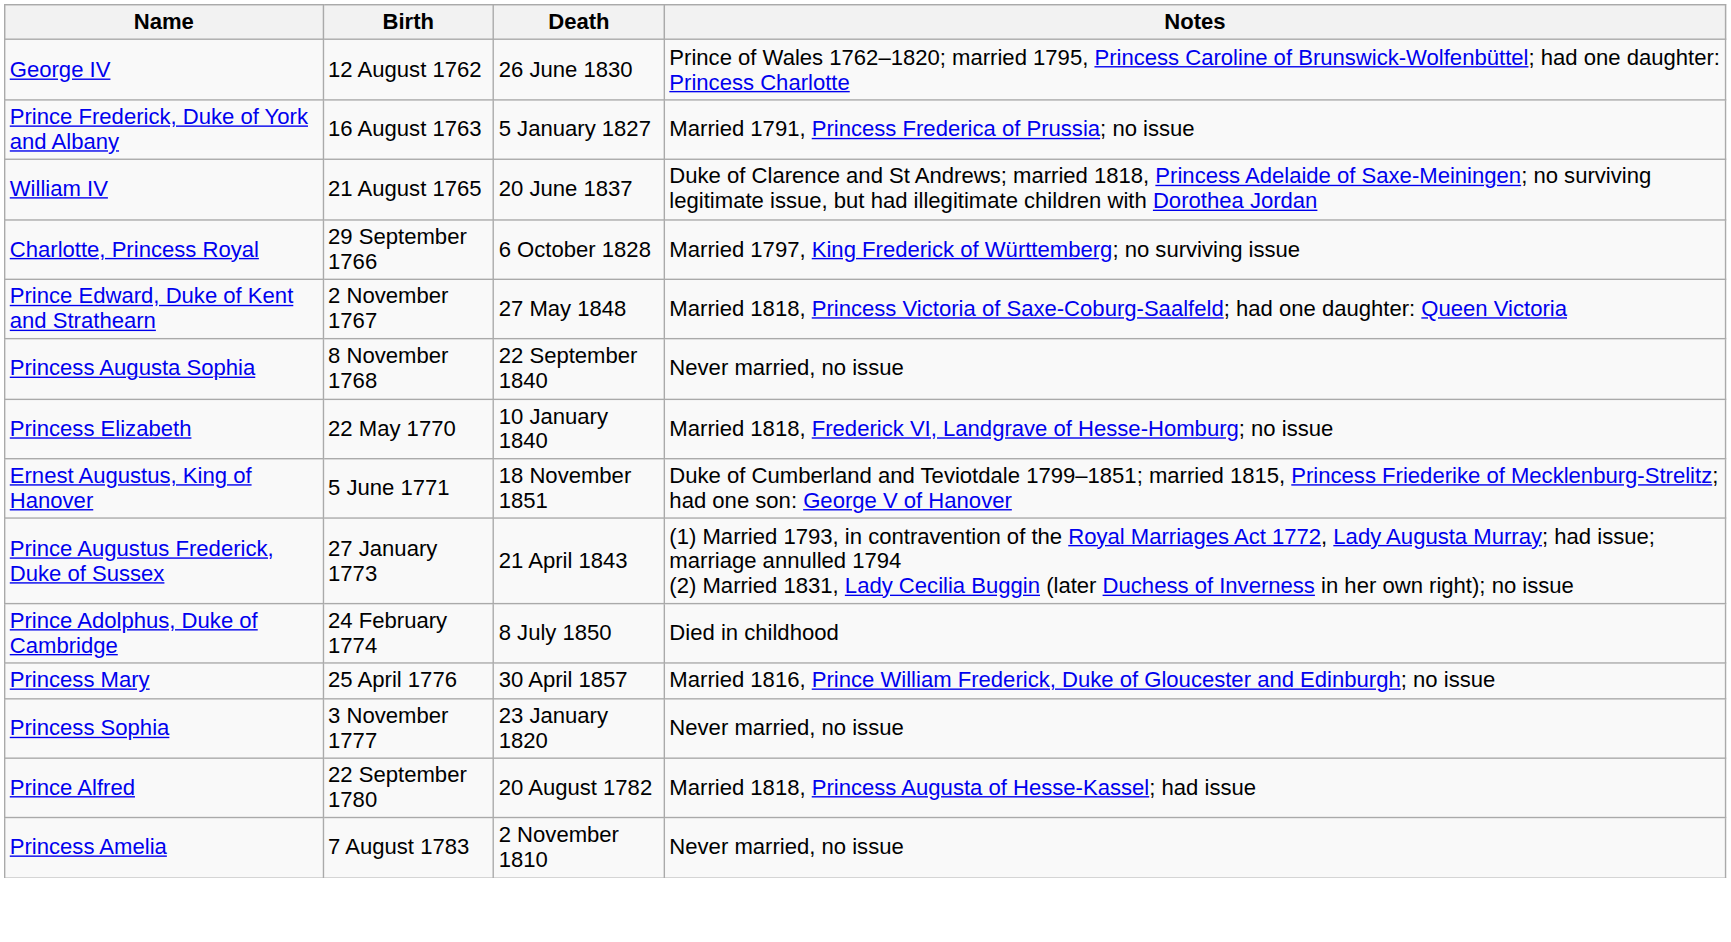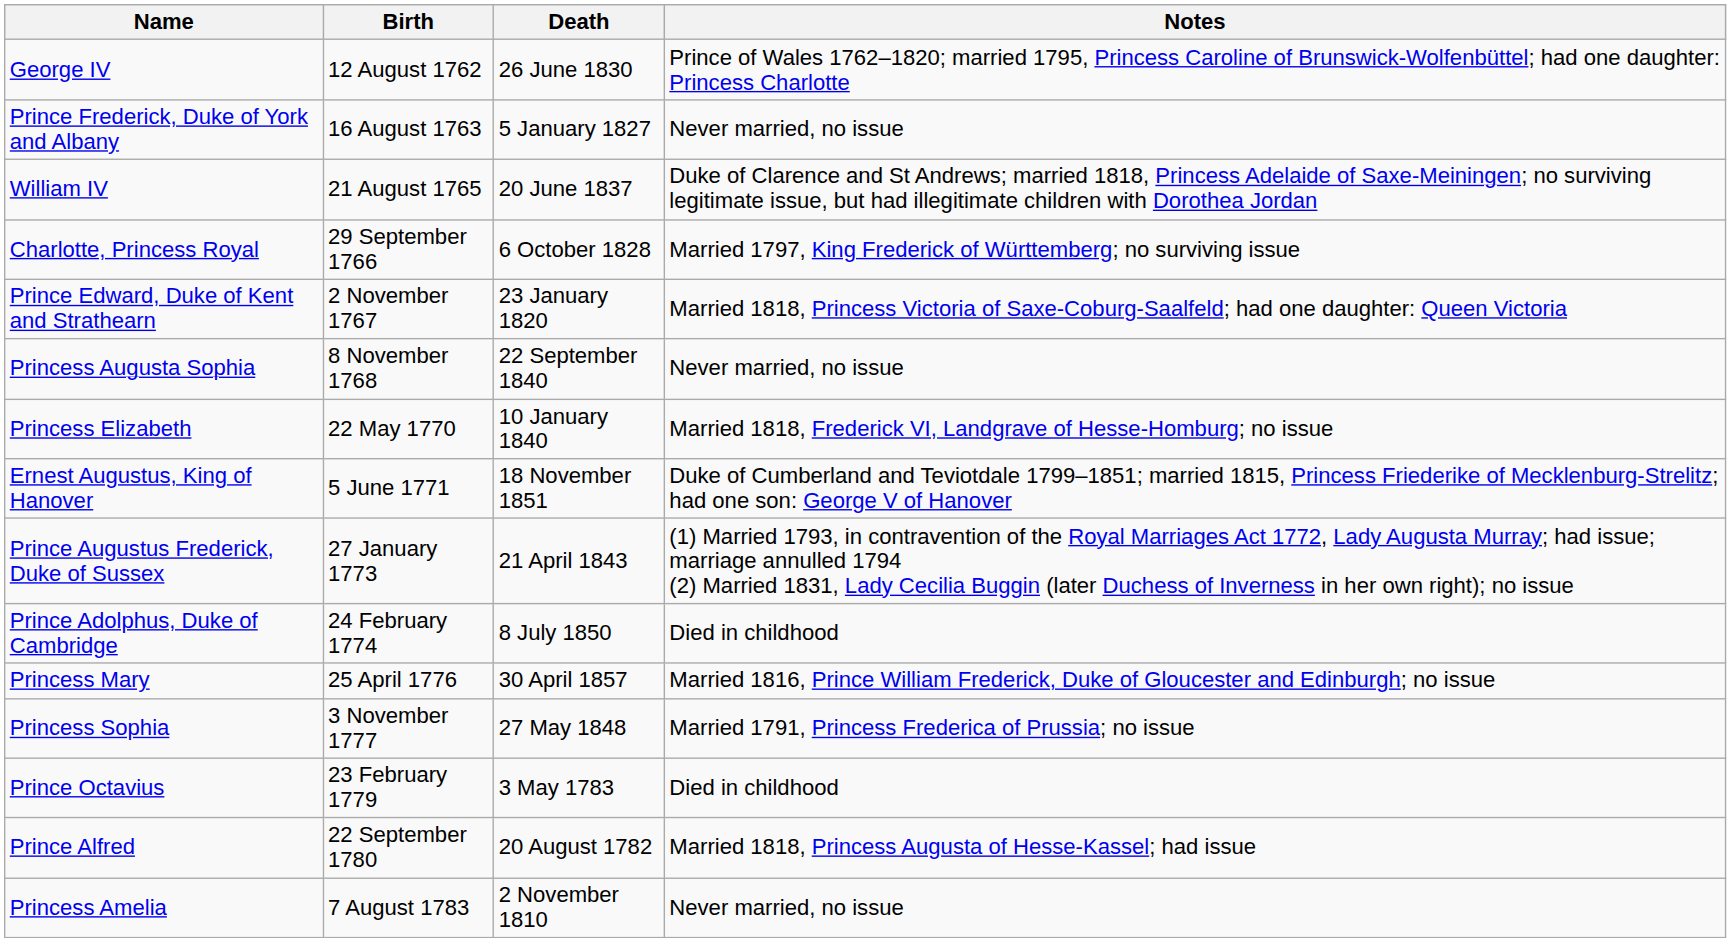 <table class="wikitable sortable">
 <tr style="background-color:#cccccc">
 <th>Name</th>
 <th>Birth</th>
 <th>Death</th>
 <th class="unsortable">Notes</th>
 </tr>
 <tr>
 <td data-sort-value="George IV"><a href='#'>George IV</a></td>
 <td>12 August 1762</td>
 <td>26 June 1830</td>
 <td>Prince of Wales 1762–1820; married 1795, <a href='#'>Princess Caroline of Brunswick-Wolfenbüttel</a>; had one daughter: <a href='#'>Princess Charlotte</a></td>
 </tr>
 <tr>
 <td data-sort-value="Frederick"><a href='#'>Prince Frederick, Duke of York and Albany</a></td>
 <td>16 August 1763</td>
 <td>5 January 1827</td>
-<td>Married 1791, <a href='#'>Princess Frederica of Prussia</a>; no issue</td>
+<td>Never married, no issue</td>
 </tr>
 <tr>
 <td data-sort-value="William IV"><a href='#'>William IV</a></td>
 <td>21 August 1765</td>
 <td>20 June 1837</td>
 <td>Duke of Clarence and St Andrews; married 1818, <a href='#'>Princess Adelaide of Saxe-Meiningen</a>; no surviving legitimate issue, but had illegitimate children with <a href='#'>Dorothea Jordan</a></td>
 </tr>
 <tr>
 <td><a href='#'>Charlotte, Princess Royal</a></td>
 <td>29 September 1766</td>
 <td>6 October 1828</td>
 <td>Married 1797, <a href='#'>King Frederick of Württemberg</a>; no surviving issue</td>
 </tr>
 <tr>
 <td data-sort-value="Edward"><a href='#'>Prince Edward, Duke of Kent and Strathearn</a></td>
 <td>2 November 1767</td>
-<td>27 May 1848</td>
+<td>23 January 1820</td>
 <td>Married 1818, <a href='#'>Princess Victoria of Saxe-Coburg-Saalfeld</a>; had one daughter: <a href='#'>Queen Victoria</a></td>
 </tr>
 <tr>
 <td data-sort-value="Augusta Sophia"><a href='#'>Princess Augusta Sophia</a></td>
 <td>8 November 1768</td>
 <td>22 September 1840</td>
 <td>Never married, no issue</td>
 </tr>
 <tr>
 <td data-sort-value="Elizabeth"><a href='#'>Princess Elizabeth</a></td>
 <td>22 May 1770</td>
 <td>10 January 1840</td>
 <td>Married 1818, <a href='#'>Frederick VI, Landgrave of Hesse-Homburg</a>; no issue</td>
 </tr>
 <tr>
 <td data-sort-value="Ernest Augustus"><a href='#'>Ernest Augustus, King of Hanover</a></td>
 <td>5 June 1771</td>
 <td>18 November 1851</td>
 <td>Duke of Cumberland and Teviotdale 1799–1851; married 1815, <a href='#'>Princess Friederike of Mecklenburg-Strelitz</a>; had one son: <a href='#'>George V of Hanover</a></td>
 </tr>
 <tr>
 <td data-sort-value="Augustus Frederick"><a href='#'>Prince Augustus Frederick, Duke of Sussex</a></td>
 <td>27 January 1773</td>
 <td>21 April 1843</td>
 <td>(1) Married 1793, in contravention of the <a href='#'>Royal Marriages Act 1772</a>, <a href='#'>Lady Augusta Murray</a>; had issue; marriage annulled 1794<br>(2) Married 1831, <a href='#'>Lady Cecilia Buggin</a> (later <a href='#'>Duchess of Inverness</a> in her own right); no issue</td>
 </tr>
 <tr>
 <td data-sort-value="Adolphus"><a href='#'>Prince Adolphus, Duke of Cambridge</a></td>
 <td>24 February 1774</td>
 <td>8 July 1850</td>
 <td>Died in childhood</td>
 </tr>
 <tr>
 <td data-sort-value="Mary"><a href='#'>Princess Mary</a></td>
 <td>25 April 1776</td>
 <td>30 April 1857</td>
 <td>Married 1816, <a href='#'>Prince William Frederick, Duke of Gloucester and Edinburgh</a>; no issue</td>
 </tr>
 <tr>
 <td data-sort-value="Sophia"><a href='#'>Princess Sophia</a></td>
 <td>3 November 1777</td>
-<td>23 January 1820</td>
-<td>Never married, no issue</td>
+<td>27 May 1848</td>
+<td>Married 1791, <a href='#'>Princess Frederica of Prussia</a>; no issue</td>
+</tr>
+<tr>
+<td data-sort-value="Octavius"><a href='#'>Prince Octavius</a></td>
+<td>23 February 1779</td>
+<td>3 May 1783</td>
+<td>Died in childhood</td>
 </tr>
 <tr>
 <td data-sort-value="Alfred"><a href='#'>Prince Alfred</a></td>
 <td>22 September 1780</td>
 <td>20 August 1782</td>
 <td>Married 1818, <a href='#'>Princess Augusta of Hesse-Kassel</a>; had issue</td>
 </tr>
 <tr>
 <td data-sort-value="Amelia"><a href='#'>Princess Amelia</a></td>
 <td>7 August 1783</td>
 <td>2 November 1810</td>
 <td>Never married, no issue</td>
 </tr>
 </table>
